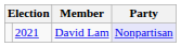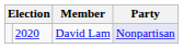 <table class="wikitable">
 <tr>
 <th colspan="2">Election</th>
 <th>Member</th>
 <th>Party</th>
 </tr>
 <tr>
 <td bgcolor=></td>
-<td><a href='#'>2021</a></td>
+<td><a href='#'>2020</a></td>
 <td><a href='#'>David Lam</a></td>
 <td style="background: lavender;"><a href='#'>Nonpartisan</a></td>
 </tr>
 </table>
